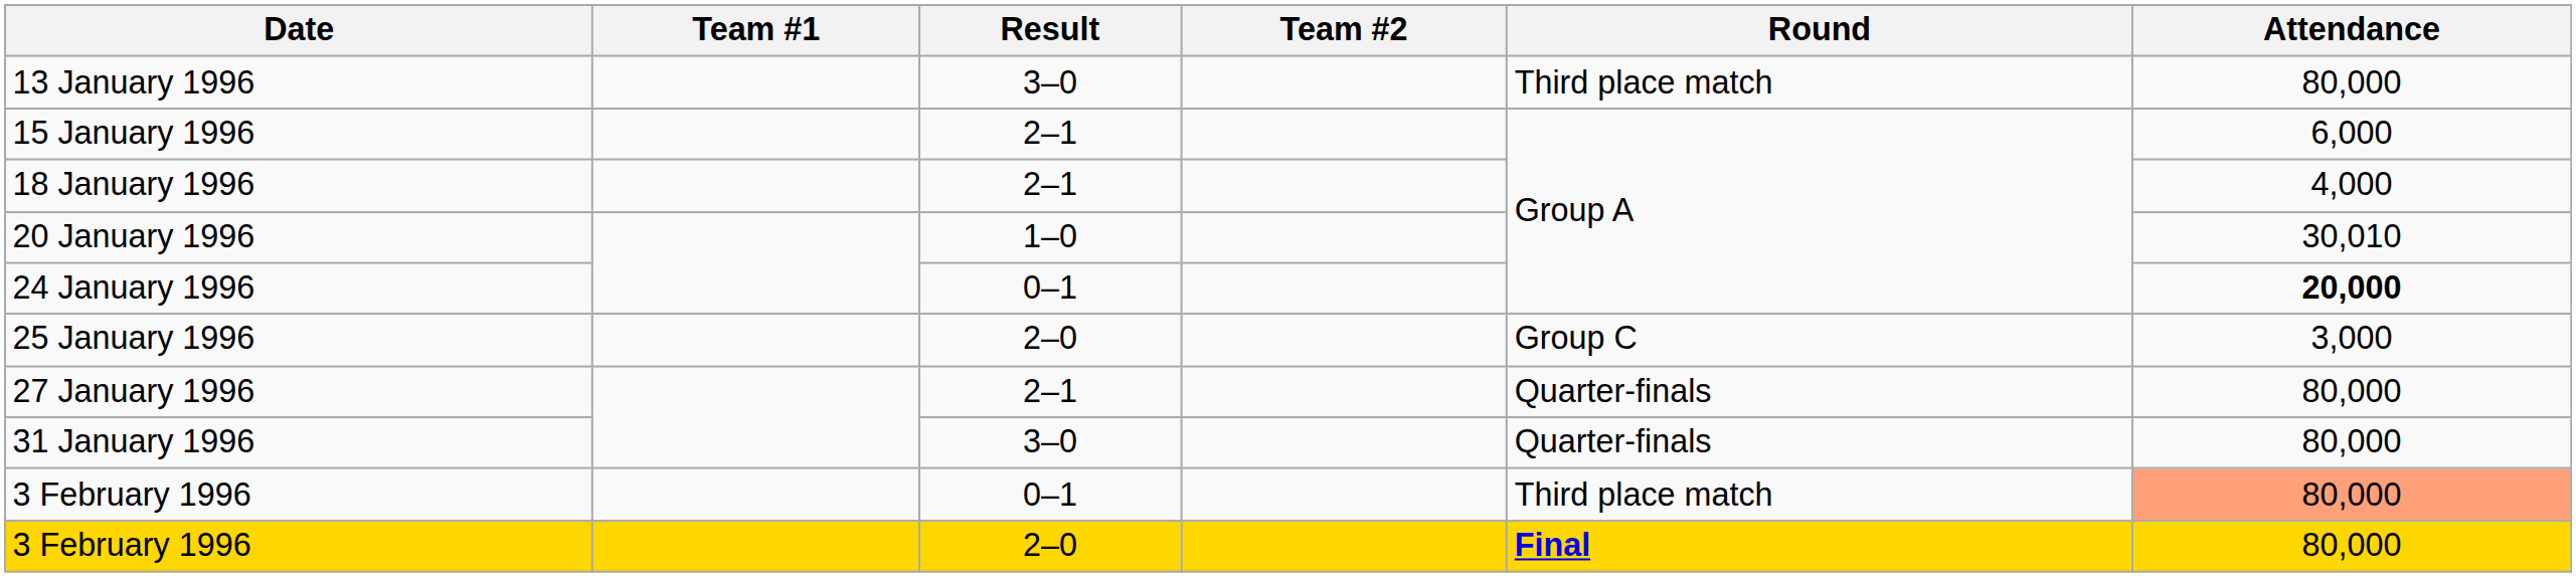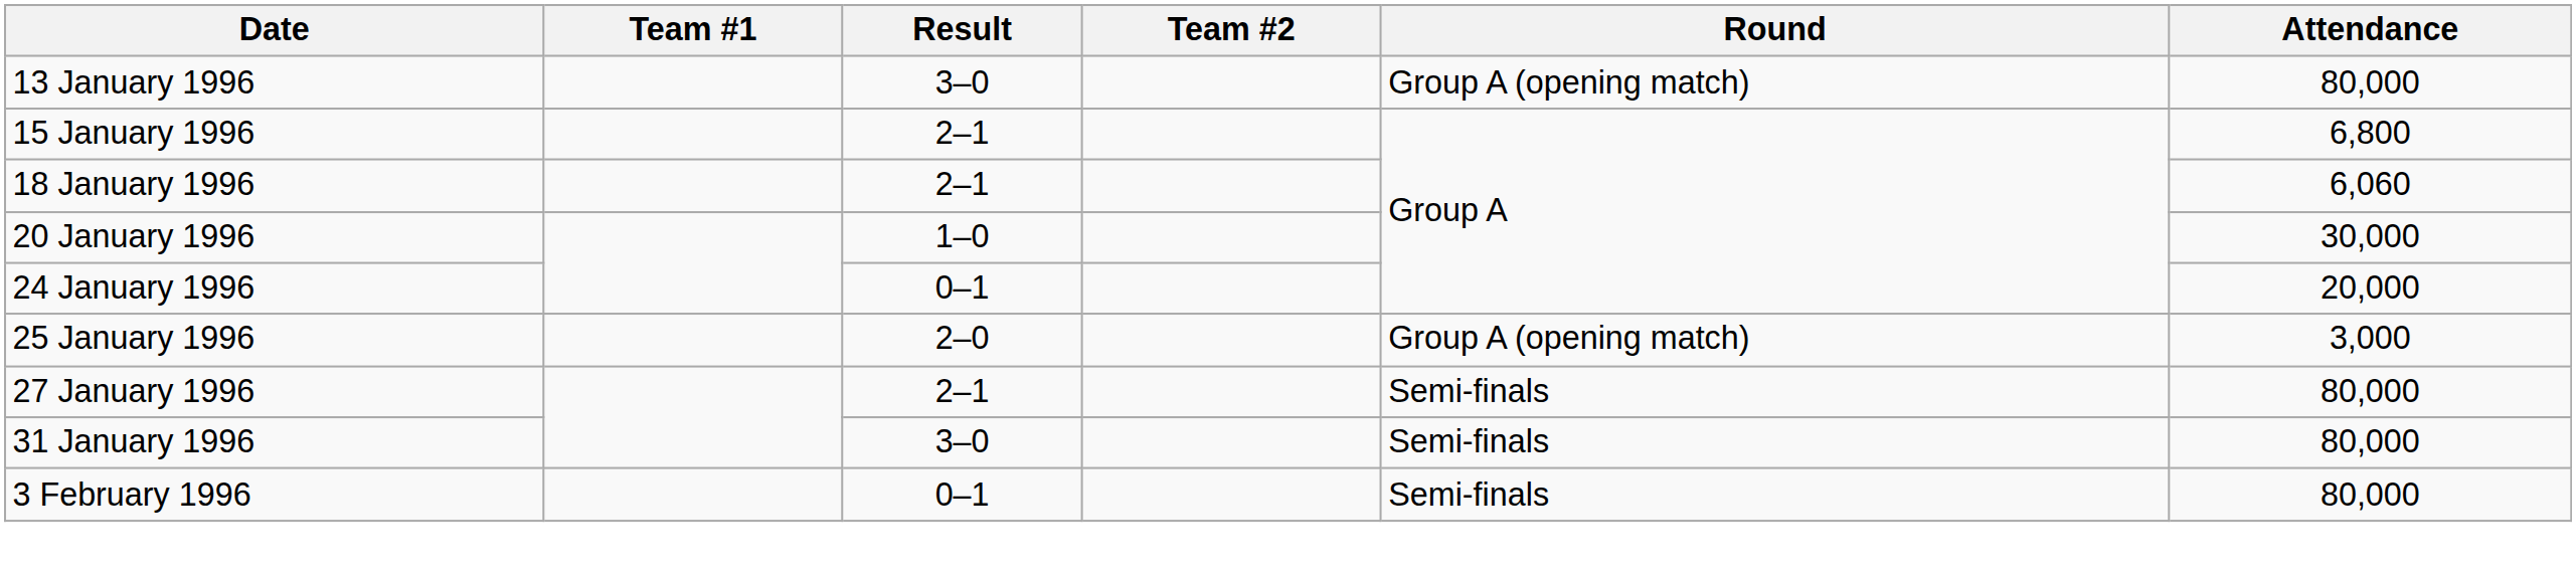 <table class="wikitable sortable"  style="text-align:left; width:100%;">
 <tr>
 <th>Date</th>
 <th>Team #1</th>
 <th>Result</th>
 <th>Team #2</th>
 <th>Round</th>
 <th>Attendance</th>
 </tr>
 <tr>
 <td>13 January 1996</td>
 <td></td>
 <td style="text-align:center;">3–0</td>
 <td></td>
-<td>Third place match</td>
+<td>Group A (opening match)</td>
 <td style="text-align:center;">80,000</td>
 </tr>
 <tr>
 <td>15 January 1996</td>
 <td></td>
 <td style="text-align:center;">2–1</td>
 <td></td>
 <td rowspan="4">Group A</td>
-<td style="text-align:center;">6,000</td>
+<td style="text-align:center;">6,800</td>
 </tr>
 <tr>
 <td>18 January 1996</td>
 <td></td>
 <td style="text-align:center;">2–1</td>
 <td></td>
-<td style="text-align:center;">4,000</td>
+<td style="text-align:center;">6,060</td>
 </tr>
 <tr>
 <td>20 January 1996</td>
 <td rowspan="2"></td>
 <td style="text-align:center;">1–0</td>
 <td></td>
-<td style="text-align:center;">30,010</td>
+<td style="text-align:center;">30,000</td>
 </tr>
 <tr>
 <td>24 January 1996</td>
 <td style="text-align:center;">0–1</td>
 <td></td>
-<td style="text-align:center;"><strong>20,000</strong></td>
+<td style="text-align:center;">20,000</td>
 </tr>
 <tr>
 <td>25 January 1996</td>
 <td></td>
 <td style="text-align:center;">2–0</td>
 <td></td>
-<td>Group C</td>
+<td>Group A (opening match)</td>
 <td style="text-align:center;">3,000</td>
 </tr>
 <tr>
 <td>27 January 1996</td>
 <td rowspan="2"></td>
 <td style="text-align:center;">2–1</td>
 <td></td>
-<td>Quarter-finals</td>
+<td>Semi-finals</td>
 <td style="text-align:center;">80,000</td>
 </tr>
 <tr>
 <td>31 January 1996</td>
 <td style="text-align:center;">3–0</td>
 <td></td>
-<td>Quarter-finals</td>
+<td>Semi-finals</td>
 <td style="text-align:center;">80,000</td>
 </tr>
 <tr>
 <td>3 February 1996</td>
 <td></td>
 <td style="text-align:center;">0–1</td>
 <td></td>
-<td>Third place match</td>
-<td style="background: lightsalmon; text-align:center;">80,000</td>
-</tr>
-<tr bgcolor=gold>
-<td>3 February 1996</td>
-<td></td>
-<td style="text-align:center;">2–0</td>
-<td></td>
-<td><strong><a href='#'>Final</a></strong></td>
+<td>Semi-finals</td>
 <td style="text-align:center;">80,000</td>
 </tr>
 </table>
